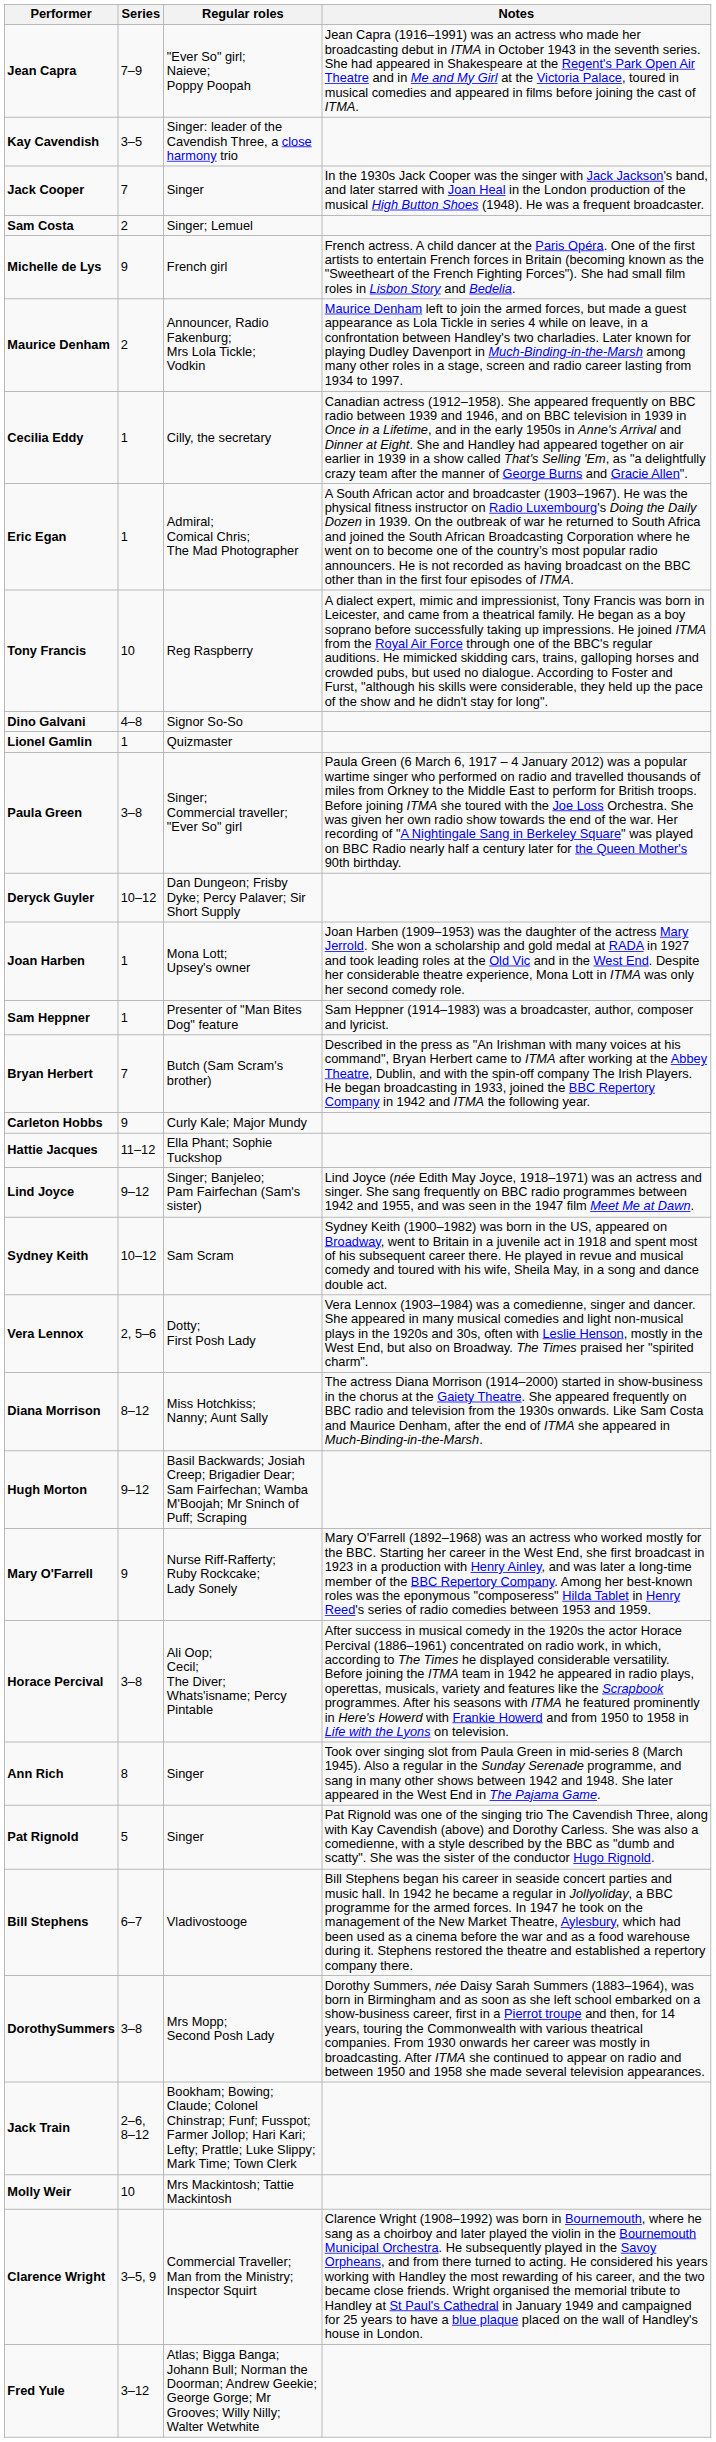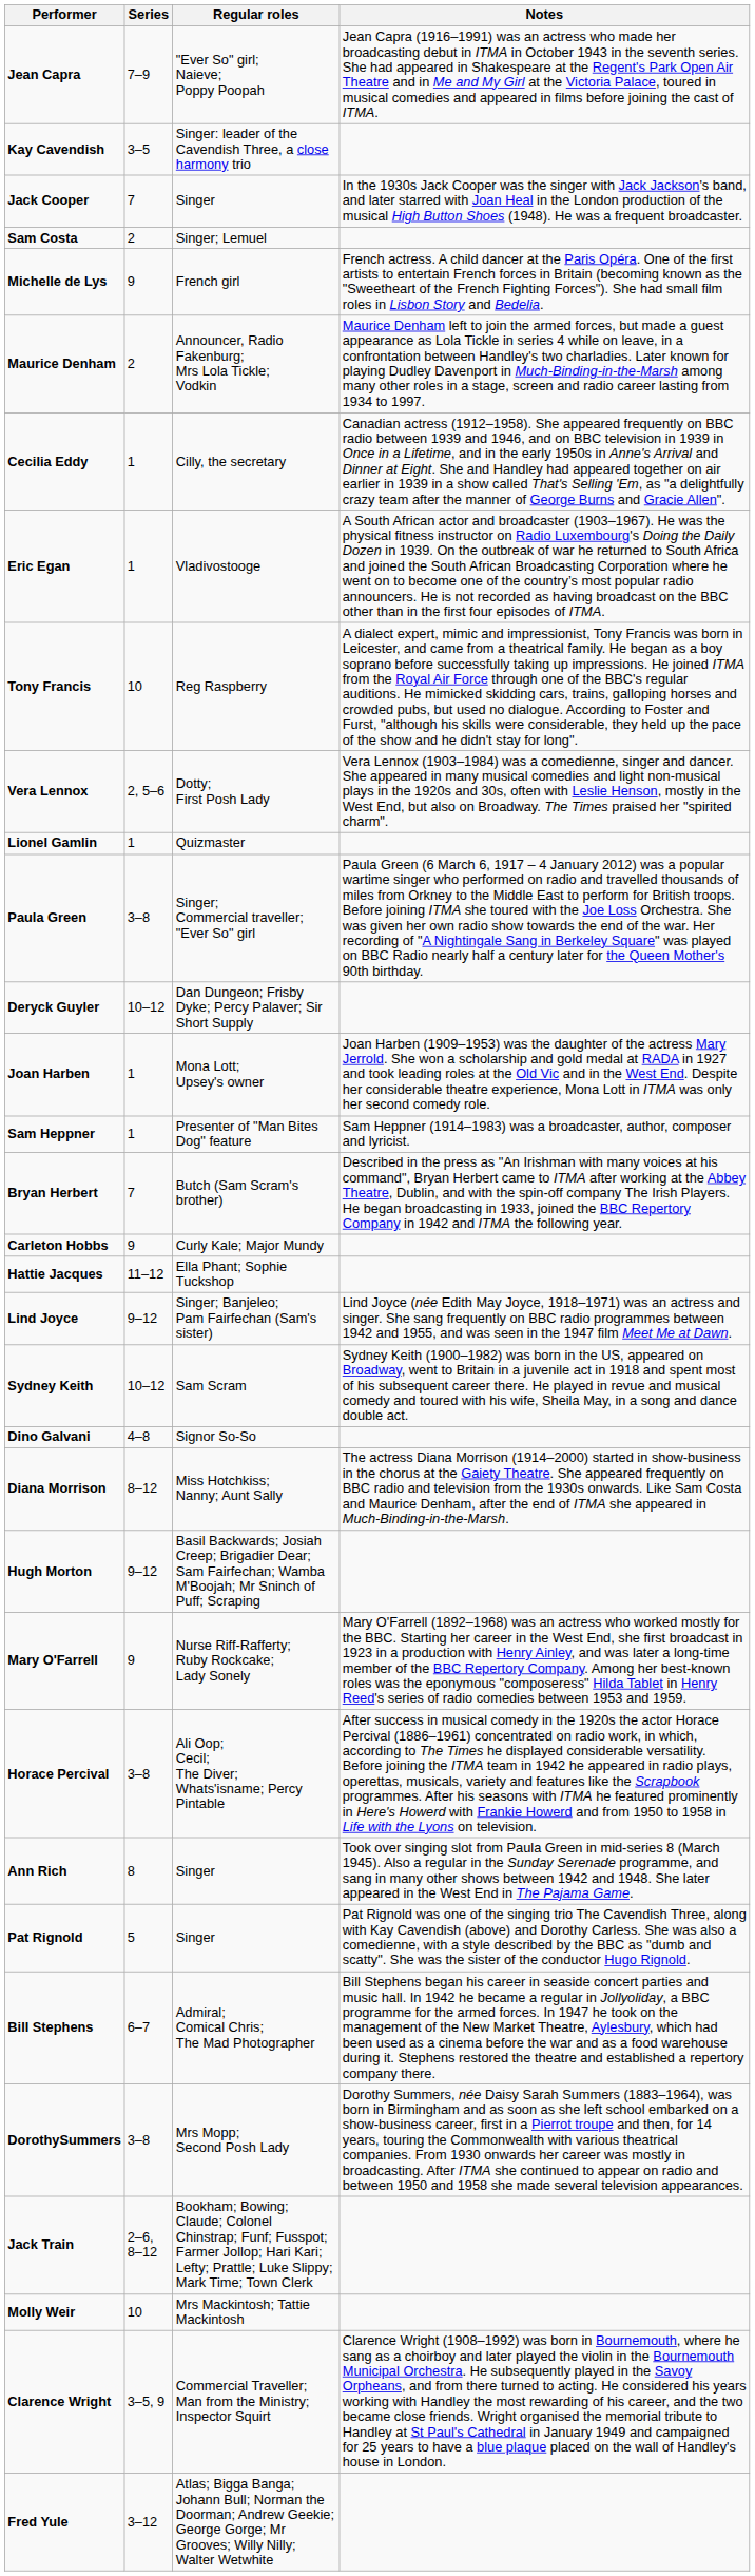 <table class="wikitable plainrowheaders" style="text-align: left; margin-right: 0;">
 <tr>
 <th scope="col">Performer</th>
 <th scope="col">Series</th>
 <th scope="col">Regular roles</th>
 <th scope="col">Notes</th>
 </tr>
 <tr>
 <td><strong>Jean Capra</strong></td>
 <td>7–9</td>
 <td>"Ever So" girl;<br>Naieve;<br>Poppy Poopah</td>
 <td>Jean Capra (1916–1991) was an actress who made her broadcasting debut in <em>ITMA</em> in October 1943 in the seventh series. She had appeared in Shakespeare at the <a href='#'>Regent's Park Open Air Theatre</a> and in <em><a href='#'>Me and My Girl</a></em> at the <a href='#'>Victoria Palace</a>, toured in musical comedies and appeared in films before joining the cast of <em>ITMA</em>.</td>
 </tr>
 <tr>
 <td><strong>Kay Cavendish</strong></td>
 <td>3–5</td>
 <td>Singer: leader of the Cavendish Three, a <a href='#'>close harmony</a> trio</td>
 <td></td>
 </tr>
 <tr>
 <td><strong>Jack Cooper</strong></td>
 <td>7</td>
 <td>Singer</td>
 <td>In the 1930s Jack Cooper was the singer with <a href='#'>Jack Jackson</a>'s band, and later starred with <a href='#'>Joan Heal</a> in the London production of the musical <em><a href='#'>High Button Shoes</a></em> (1948). He was a frequent broadcaster.</td>
 </tr>
 <tr>
 <td><strong>Sam Costa</strong></td>
 <td>2</td>
 <td>Singer; Lemuel</td>
 <td></td>
 </tr>
 <tr>
 <td><strong>Michelle de Lys</strong></td>
 <td>9</td>
 <td>French girl</td>
 <td>French actress. A child dancer at the <a href='#'>Paris Opéra</a>. One of the first artists to entertain French forces in Britain (becoming known as the "Sweetheart of the French Fighting Forces"). She had small film roles in <em><a href='#'>Lisbon Story</a></em> and <em><a href='#'>Bedelia</a></em>.</td>
 </tr>
 <tr>
 <td><strong>Maurice Denham</strong></td>
 <td>2</td>
 <td>Announcer, Radio Fakenburg;<br>Mrs Lola Tickle;<br>Vodkin</td>
 <td><a href='#'>Maurice Denham</a> left to join the armed forces, but made a guest appearance as Lola Tickle in series 4 while on leave, in a confrontation between Handley's two charladies. Later known for playing Dudley Davenport in <em><a href='#'>Much-Binding-in-the-Marsh</a></em> among many other roles in a stage, screen and radio career lasting from 1934 to 1997.<br></td>
 </tr>
 <tr>
 <td><strong>Cecilia Eddy</strong></td>
 <td>1</td>
 <td>Cilly, the secretary</td>
 <td>Canadian actress (1912–1958). She appeared frequently on BBC radio between 1939 and 1946, and on BBC television in 1939 in <em>Once in a Lifetime</em>, and in the early 1950s in <em>Anne's Arrival</em> and <em>Dinner at Eight</em>. She and Handley had appeared together on air earlier in 1939 in a show called <em>That's Selling 'Em</em>, as "a delightfully crazy team after the manner of <a href='#'>George Burns</a> and <a href='#'>Gracie Allen</a>".</td>
 </tr>
 <tr>
 <td><strong>Eric Egan</strong></td>
 <td>1</td>
-<td>Admiral;<br>Comical Chris;<br>The Mad Photographer</td>
+<td>Vladivostooge</td>
 <td>A South African actor and broadcaster (1903–1967). He was the physical fitness instructor on <a href='#'>Radio Luxembourg</a>'s <em>Doing the Daily Dozen</em> in 1939. On the outbreak of war he returned to South Africa and joined the South African Broadcasting Corporation where he went on to become one of the country’s most popular radio announcers. He is not recorded as having broadcast on the BBC other than in the first four episodes of <em>ITMA</em>.</td>
 </tr>
 <tr>
 <td><strong>Tony Francis</strong></td>
 <td>10</td>
 <td>Reg Raspberry</td>
 <td>A dialect expert, mimic and impressionist, Tony Francis was born in Leicester, and came from a theatrical family. He began as a boy soprano before successfully taking up impressions. He joined <em>ITMA</em> from the <a href='#'>Royal Air Force</a> through one of the BBC's regular auditions. He mimicked skidding cars, trains, galloping horses and crowded pubs, but used no dialogue. According to Foster and Furst, "although his skills were considerable, they held up the pace of the show and he didn't stay for long".</td>
 </tr>
 <tr>
-<td><strong>Dino Galvani</strong></td>
-<td>4–8</td>
-<td>Signor So-So</td>
-<td></td>
+<td><strong>Vera Lennox</strong></td>
+<td>2, 5–6</td>
+<td>Dotty;<br>First Posh Lady</td>
+<td>Vera Lennox (1903–1984) was a comedienne, singer and dancer. She appeared in many musical comedies and light non-musical plays in the 1920s and 30s, often with <a href='#'>Leslie Henson</a>, mostly in the West End, but also on Broadway. <em>The Times</em> praised her "spirited charm".</td>
 </tr>
 <tr>
 <td><strong>Lionel Gamlin</strong></td>
 <td>1</td>
 <td>Quizmaster</td>
 <td></td>
 </tr>
 <tr>
 <td><strong>Paula Green</strong></td>
 <td>3–8</td>
 <td>Singer;<br>Commercial traveller;<br>"Ever So" girl</td>
 <td>Paula Green (6 March 6, 1917 – 4 January 2012) was a popular wartime singer who performed on radio and travelled thousands of miles from Orkney to the Middle East to perform for British troops. Before joining <em>ITMA</em> she toured with the <a href='#'>Joe Loss</a> Orchestra. She was given her own radio show towards the end of the war. Her recording of "<a href='#'>A Nightingale Sang in Berkeley Square</a>" was played on BBC Radio nearly half a century later for <a href='#'>the Queen Mother's</a> 90th birthday.</td>
 </tr>
 <tr>
 <td><strong>Deryck Guyler</strong></td>
 <td>10–12</td>
 <td>Dan Dungeon; Frisby Dyke; Percy Palaver; Sir Short Supply</td>
 <td></td>
 </tr>
 <tr>
 <td><strong>Joan Harben</strong></td>
 <td>1</td>
 <td>Mona Lott;<br>Upsey's owner</td>
 <td>Joan Harben (1909–1953) was the daughter of the actress <a href='#'>Mary Jerrold</a>. She won a scholarship and gold medal at <a href='#'>RADA</a> in 1927 and took leading roles at the <a href='#'>Old Vic</a> and in the <a href='#'>West End</a>. Despite her considerable theatre experience, Mona Lott in <em>ITMA</em> was only her second comedy role.</td>
 </tr>
 <tr>
 <td><strong>Sam Heppner</strong></td>
 <td>1</td>
 <td>Presenter of "Man Bites Dog" feature</td>
 <td>Sam Heppner (1914–1983) was a broadcaster, author, composer and lyricist.</td>
 </tr>
 <tr>
 <td><strong>Bryan Herbert</strong></td>
 <td>7</td>
 <td>Butch (Sam Scram's brother)</td>
 <td>Described in the press as "An Irishman with many voices at his command", Bryan Herbert came to <em>ITMA</em> after working at the <a href='#'>Abbey Theatre</a>, Dublin, and with the spin-off company The Irish Players. He began broadcasting in 1933, joined the <a href='#'>BBC Repertory Company</a> in 1942 and <em>ITMA</em> the following year.</td>
 </tr>
 <tr>
 <td><strong>Carleton Hobbs</strong></td>
 <td>9</td>
 <td>Curly Kale; Major Mundy</td>
 <td></td>
 </tr>
 <tr>
 <td><strong>Hattie Jacques</strong></td>
 <td>11–12</td>
 <td>Ella Phant; Sophie Tuckshop</td>
 <td></td>
 </tr>
 <tr>
 <td><strong>Lind Joyce</strong></td>
 <td>9–12</td>
 <td>Singer; Banjeleo;<br>Pam Fairfechan (Sam's sister)</td>
 <td> Lind Joyce (<em>née</em> Edith May Joyce, 1918–1971) was an actress and singer. She sang frequently on BBC radio programmes between 1942 and 1955, and was seen in the 1947 film <em><a href='#'>Meet Me at Dawn</a></em>.</td>
 </tr>
 <tr>
 <td><strong>Sydney Keith</strong></td>
 <td>10–12</td>
 <td>Sam Scram</td>
 <td>Sydney Keith (1900–1982) was born in the US, appeared on <a href='#'>Broadway</a>, went to Britain in a juvenile act in 1918 and spent most of his subsequent career there. He played in revue and musical comedy and toured with his wife, Sheila May, in a song and dance double act.</td>
 </tr>
 <tr>
-<td><strong>Vera Lennox</strong></td>
-<td>2, 5–6</td>
-<td>Dotty;<br>First Posh Lady</td>
-<td>Vera Lennox (1903–1984) was a comedienne, singer and dancer. She appeared in many musical comedies and light non-musical plays in the 1920s and 30s, often with <a href='#'>Leslie Henson</a>, mostly in the West End, but also on Broadway. <em>The Times</em> praised her "spirited charm".</td>
+<td><strong>Dino Galvani</strong></td>
+<td>4–8</td>
+<td>Signor So-So</td>
+<td></td>
 </tr>
 <tr>
 <td><strong>Diana Morrison</strong></td>
 <td>8–12</td>
 <td>Miss Hotchkiss;<br>Nanny; Aunt Sally</td>
 <td>The actress Diana Morrison (1914–2000) started in show-business in the chorus at the <a href='#'>Gaiety Theatre</a>. She appeared frequently on BBC radio and television from the 1930s onwards. Like Sam Costa and Maurice Denham, after the end of <em>ITMA</em> she appeared in <em>Much-Binding-in-the-Marsh</em>.</td>
 </tr>
 <tr>
 <td><strong>Hugh Morton</strong></td>
 <td>9–12</td>
 <td>Basil Backwards; Josiah Creep; Brigadier Dear; Sam Fairfechan; Wamba M'Boojah; Mr Sninch of Puff; Scraping</td>
 <td></td>
 </tr>
 <tr>
 <td><strong>Mary O'Farrell</strong></td>
 <td>9</td>
 <td>Nurse Riff-Rafferty;<br>Ruby Rockcake;<br>Lady Sonely</td>
 <td>Mary O'Farrell (1892–1968) was an actress who worked mostly for the BBC. Starting her career in the West End, she first broadcast in 1923 in a production with <a href='#'>Henry Ainley</a>, and was later a long-time member of the <a href='#'>BBC Repertory Company</a>. Among her best-known roles was the eponymous "composeress" <a href='#'>Hilda Tablet</a> in <a href='#'>Henry Reed</a>'s series of radio comedies between 1953 and 1959.</td>
 </tr>
 <tr>
 <td><strong>Horace Percival</strong></td>
 <td>3–8</td>
 <td>Ali Oop;<br>Cecil;<br>The Diver;<br>Whats'isname; Percy Pintable</td>
 <td>After success in musical comedy in the 1920s the actor Horace Percival (1886–1961) concentrated on radio work, in which, according to <em>The Times</em> he displayed considerable versatility. Before joining the <em>ITMA</em> team in 1942 he appeared in radio plays, operettas, musicals, variety and features like the <a href='#'><em>Scrapbook</em></a> programmes. After his seasons with <em>ITMA</em> he featured prominently in <em>Here's Howerd</em> with <a href='#'>Frankie Howerd</a> and from 1950 to 1958 in <em><a href='#'>Life with the Lyons</a></em> on television.</td>
 </tr>
 <tr>
 <td><strong>Ann Rich</strong></td>
 <td>8</td>
 <td>Singer</td>
 <td>Took over singing slot from Paula Green in mid-series 8 (March 1945). Also a regular in the <em>Sunday Serenade</em> programme, and sang in many other shows between 1942 and 1948. She later appeared in the West End in <em><a href='#'>The Pajama Game</a></em>.</td>
 </tr>
 <tr>
 <td><strong>Pat Rignold</strong></td>
 <td>5</td>
 <td>Singer</td>
 <td>Pat Rignold was one of the singing trio The Cavendish Three, along with Kay Cavendish (above) and Dorothy Carless. She was also a comedienne, with a style described by the BBC as "dumb and scatty". She was the sister of the conductor <a href='#'>Hugo Rignold</a>.</td>
 </tr>
 <tr>
 <td><strong>Bill Stephens</strong></td>
 <td>6–7</td>
-<td>Vladivostooge</td>
+<td>Admiral;<br>Comical Chris;<br>The Mad Photographer</td>
 <td>Bill Stephens began his career in seaside concert parties and music hall. In 1942 he became a regular in <em>Jollyoliday</em>, a BBC programme for the armed forces. In 1947 he took on the management of the New Market Theatre, <a href='#'>Aylesbury</a>, which had been used as a cinema before the war and as a food warehouse during it. Stephens restored the theatre and established a repertory company there.</td>
 </tr>
 <tr>
 <td><strong>DorothySummers</strong></td>
 <td>3–8</td>
 <td>Mrs Mopp;<br>Second Posh Lady</td>
 <td>Dorothy Summers, <em>née</em> Daisy Sarah Summers (1883–1964), was born in Birmingham and as soon as she left school embarked on a show-business career, first in a <a href='#'>Pierrot troupe</a> and then, for 14 years, touring the Commonwealth with various theatrical companies. From 1930 onwards her career was mostly in broadcasting. After <em>ITMA</em> she continued to appear on radio and between 1950 and 1958 she made several television appearances.</td>
 </tr>
 <tr>
 <td><strong>Jack Train</strong></td>
 <td>2–6, 8–12</td>
 <td>Bookham; Bowing; Claude; Colonel Chinstrap; Funf; Fusspot; Farmer Jollop; Hari Kari; Lefty; Prattle; Luke Slippy; Mark Time; Town Clerk</td>
 <td></td>
 </tr>
 <tr>
 <td><strong>Molly Weir</strong></td>
 <td>10</td>
 <td>Mrs Mackintosh; Tattie Mackintosh</td>
 <td></td>
 </tr>
 <tr>
 <td><strong>Clarence Wright</strong></td>
 <td>3–5, 9</td>
 <td>Commercial Traveller;<br>Man from the Ministry;<br>Inspector Squirt</td>
 <td>Clarence Wright (1908–1992) was born in <a href='#'>Bournemouth</a>, where he sang as a choirboy and later played the violin in the <a href='#'>Bournemouth Municipal Orchestra</a>. He subsequently played in the <a href='#'>Savoy Orpheans</a>, and from there turned to acting. He considered his years working with Handley the most rewarding of his career, and the two became close friends. Wright organised the memorial tribute to Handley at <a href='#'>St Paul's Cathedral</a> in January 1949 and campaigned for 25 years to have a <a href='#'>blue plaque</a> placed on the wall of Handley's house in London.</td>
 </tr>
 <tr>
 <td><strong>Fred Yule</strong></td>
 <td>3–12</td>
 <td>Atlas; Bigga Banga; Johann Bull; Norman the Doorman; Andrew Geekie; George Gorge; Mr Grooves; Willy Nilly; Walter Wetwhite</td>
 <td></td>
 </tr>
 </table>
